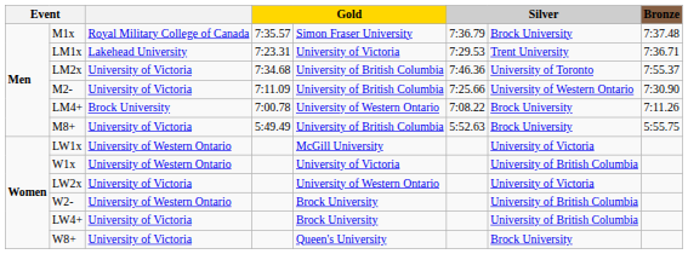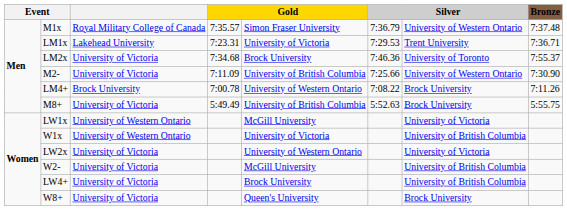 <table class="wikitable mw-collapsible mw-collapsed">
 <tr>
 <th colspan="2">Event</th>
 <th></th>
 <th colspan="2" style="background:#FFD700;">Gold</th>
 <th colspan="2" style="background:#CECECE;">Silver</th>
 <th colspan="2" style="background:#855E42;">Bronze</th>
 </tr>
 <tr>
 <td rowspan="6"><strong>Men</strong></td>
 <td>M1x</td>
 <td><a href='#'>Royal Military College of Canada</a></td>
 <td>7:35.57</td>
 <td><a href='#'>Simon Fraser University</a></td>
 <td>7:36.79</td>
-<td><a href='#'>Brock University</a></td>
+<td><a href='#'>University of Western Ontario</a></td>
 <td>7:37.48</td>
 </tr>
 <tr>
 <td>LM1x</td>
 <td><a href='#'>Lakehead University</a></td>
 <td>7:23.31</td>
 <td><a href='#'>University of Victoria</a></td>
 <td>7:29.53</td>
 <td><a href='#'>Trent University</a></td>
 <td>7:36.71</td>
 </tr>
 <tr>
 <td>LM2x</td>
 <td><a href='#'>University of Victoria</a></td>
 <td>7:34.68</td>
-<td><a href='#'>University of British Columbia</a></td>
+<td><a href='#'>Brock University</a></td>
 <td>7:46.36</td>
 <td><a href='#'>University of Toronto</a></td>
 <td>7:55.37</td>
 </tr>
 <tr>
 <td>M2-</td>
 <td><a href='#'>University of Victoria</a></td>
 <td>7:11.09</td>
 <td><a href='#'>University of British Columbia</a></td>
 <td>7:25.66</td>
 <td><a href='#'>University of Western Ontario</a></td>
 <td>7:30.90</td>
 </tr>
 <tr>
 <td>LM4+</td>
 <td><a href='#'>Brock University</a></td>
 <td>7:00.78</td>
 <td><a href='#'>University of Western Ontario</a></td>
 <td>7:08.22</td>
 <td><a href='#'>Brock University</a></td>
 <td>7:11.26</td>
 </tr>
 <tr>
 <td>M8+</td>
 <td><a href='#'>University of Victoria</a></td>
 <td>5:49.49</td>
 <td><a href='#'>University of British Columbia</a></td>
 <td>5:52.63</td>
 <td><a href='#'>Brock University</a></td>
 <td>5:55.75</td>
 </tr>
 <tr>
 <td rowspan="6"><strong>Women</strong></td>
 <td>LW1x</td>
 <td><a href='#'>University of Western Ontario</a></td>
 <td></td>
 <td><a href='#'>McGill University</a></td>
 <td></td>
 <td><a href='#'>University of Victoria</a></td>
 <td></td>
 </tr>
 <tr>
 <td>W1x</td>
 <td><a href='#'>University of Western Ontario</a></td>
 <td></td>
 <td><a href='#'>University of Victoria</a></td>
 <td></td>
 <td><a href='#'>University of British Columbia</a></td>
 <td></td>
 </tr>
 <tr>
 <td>LW2x</td>
 <td><a href='#'>University of Victoria</a></td>
 <td></td>
 <td><a href='#'>University of Western Ontario</a></td>
 <td></td>
 <td><a href='#'>University of Victoria</a></td>
 <td></td>
 </tr>
 <tr>
 <td>W2-</td>
-<td><a href='#'>University of Western Ontario</a></td>
+<td><a href='#'>University of Victoria</a></td>
 <td></td>
-<td><a href='#'>Brock University</a></td>
+<td><a href='#'>McGill University</a></td>
 <td></td>
 <td><a href='#'>University of British Columbia</a></td>
 <td></td>
 </tr>
 <tr>
 <td>LW4+</td>
 <td><a href='#'>University of Victoria</a></td>
 <td></td>
 <td><a href='#'>Brock University</a></td>
 <td></td>
 <td><a href='#'>University of British Columbia</a></td>
 <td></td>
 </tr>
 <tr>
 <td>W8+</td>
 <td><a href='#'>University of Victoria</a></td>
 <td></td>
 <td><a href='#'>Queen's University</a></td>
 <td></td>
 <td><a href='#'>Brock University</a></td>
 <td></td>
 </tr>
 </table>
